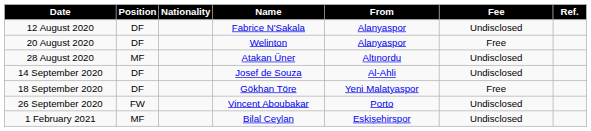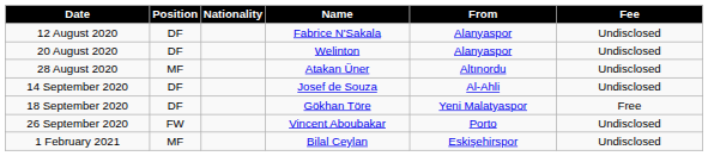 <table class="wikitable"  style="text-align:center; font-size:90%; ">
 <tr>
 <th style="background:#000000; color:white; width:200px;">Date</th>
 <th style="background:#000000; color:white; width:50px;">Position</th>
 <th style="background:#000000; color:white; width:50px;">Nationality</th>
 <th style="background:#000000; color:white; width:200px;">Name</th>
 <th style="background:#000000; color:white; width:200px;">From</th>
 <th style="background:#000000; color:white; width:200px;">Fee</th>
-<th style="background:#000000; color:white; width:50px;">Ref.</th>
 </tr>
 <tr>
 <td>12 August 2020</td>
 <td>DF</td>
 <td></td>
 <td><a href='#'>Fabrice N'Sakala</a></td>
 <td><a href='#'>Alanyaspor</a></td>
 <td>Undisclosed</td>
-<td></td>
 </tr>
 <tr>
 <td>20 August 2020</td>
 <td>DF</td>
 <td></td>
 <td><a href='#'>Welinton</a></td>
 <td><a href='#'>Alanyaspor</a></td>
-<td>Free</td>
-<td></td>
+<td>Undisclosed</td>
 </tr>
 <tr>
 <td>28 August 2020</td>
 <td>MF</td>
 <td></td>
 <td><a href='#'>Atakan Üner</a></td>
 <td><a href='#'>Altınordu</a></td>
 <td>Undisclosed</td>
-<td></td>
 </tr>
 <tr>
 <td>14 September 2020</td>
 <td>DF</td>
 <td></td>
 <td><a href='#'>Josef de Souza</a></td>
 <td><a href='#'>Al-Ahli</a></td>
 <td>Undisclosed</td>
-<td></td>
 </tr>
 <tr>
 <td>18 September 2020</td>
 <td>DF</td>
 <td></td>
 <td><a href='#'>Gökhan Töre</a></td>
 <td><a href='#'>Yeni Malatyaspor</a></td>
 <td>Free</td>
-<td></td>
 </tr>
 <tr>
 <td>26 September 2020</td>
 <td>FW</td>
 <td></td>
 <td><a href='#'>Vincent Aboubakar</a></td>
 <td><a href='#'>Porto</a></td>
 <td>Undisclosed</td>
-<td></td>
 </tr>
 <tr>
 <td>1 February 2021</td>
 <td>MF</td>
 <td></td>
 <td><a href='#'>Bilal Ceylan</a></td>
 <td><a href='#'>Eskişehirspor</a></td>
 <td>Undisclosed</td>
-<td></td>
 </tr>
 </table>
